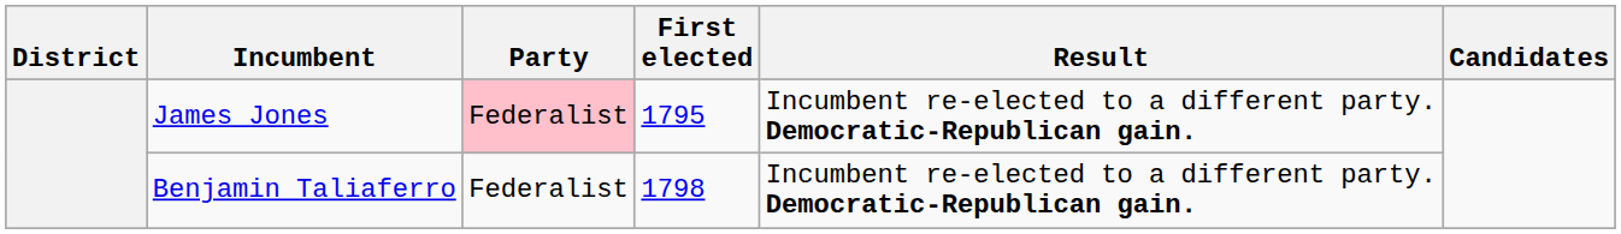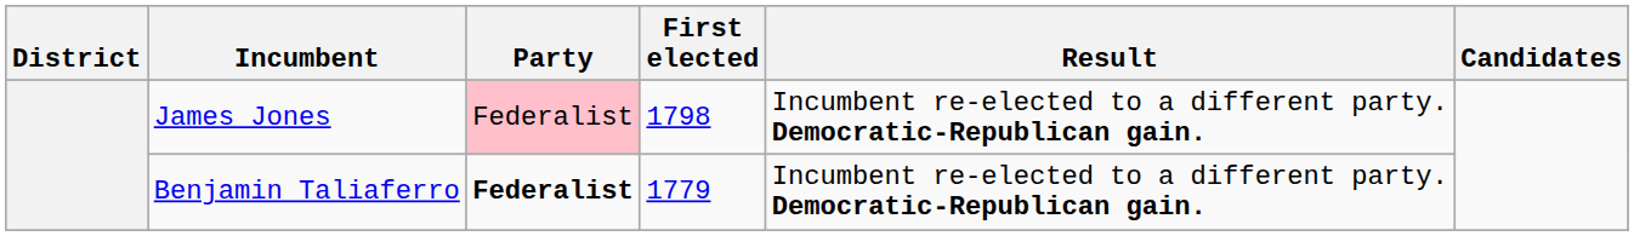 <table class=wikitable>
 <tr valign=bottom>
 <th>District</th>
 <th>Incumbent</th>
 <th>Party</th>
 <th>First<br>elected</th>
 <th>Result</th>
 <th>Candidates</th>
 </tr>
 <tr>
 <th rowspan=2><br></th>
 <td><a href='#'>James Jones</a></td>
 <td style="background: pink;">Federalist</td>
-<td><a href='#'>1795</a></td>
+<td><a href='#'>1798</a></td>
 <td>Incumbent re-elected to a different party.<br><strong>Democratic-Republican gain.</strong></td>
 <td rowspan=2 nowrap></td>
 </tr>
 <tr>
 <td><a href='#'>Benjamin Taliaferro</a></td>
-<td>Federalist</td>
-<td><a href='#'>1798</a></td>
+<td><strong>Federalist</strong></td>
+<td><a href='#'>1779</a></td>
 <td>Incumbent re-elected to a different party.<br><strong>Democratic-Republican gain.</strong></td>
 </tr>
 </table>
